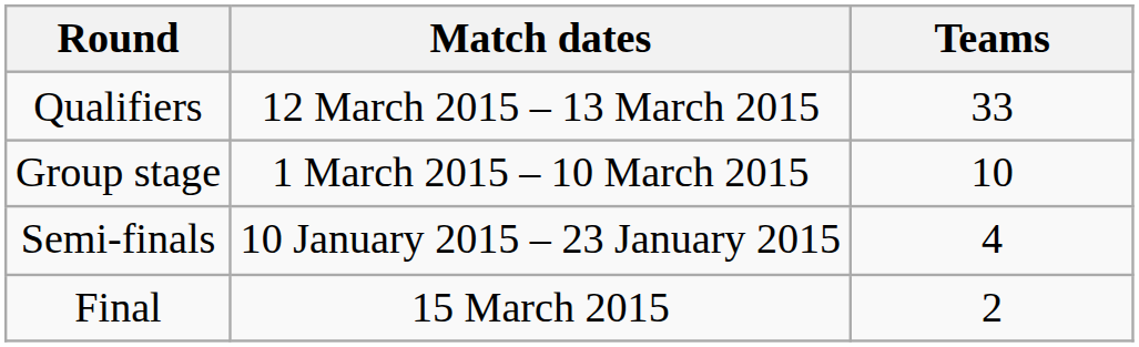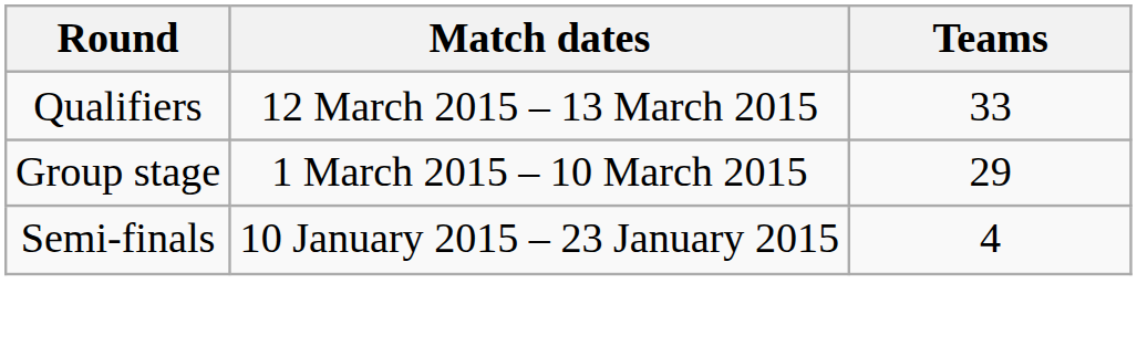 <table class="wikitable" style="text-align:center">
 <tr>
 <th>Round</th>
 <th>Match dates</th>
 <th style="width:100px;">Teams</th>
 </tr>
 <tr>
 <td>Qualifiers</td>
 <td>12 March 2015 – 13 March 2015</td>
 <td>33</td>
 </tr>
 <tr>
 <td>Group stage</td>
 <td>1 March 2015 – 10 March 2015</td>
-<td>10</td>
+<td>29</td>
 </tr>
 <tr>
 <td>Semi-finals</td>
 <td>10 January 2015 – 23 January 2015</td>
 <td>4</td>
 </tr>
-<tr>
-<td>Final</td>
-<td>15 March 2015</td>
-<td>2</td>
-</tr>
 </table>
